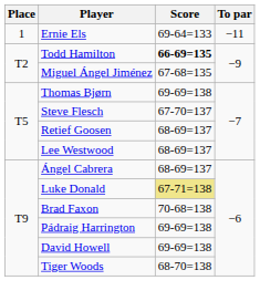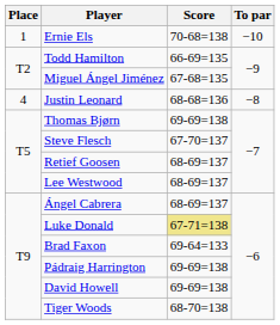 <table class="wikitable">
 <tr>
 <th>Place</th>
 <th>Player</th>
 <th>Score</th>
 <th>To par</th>
 </tr>
 <tr>
 <td align=center>1</td>
 <td> <a href='#'>Ernie Els</a></td>
-<td align=center>69-64=133</td>
-<td align=center>−11</td>
+<td align=center>70-68=138</td>
+<td align=center>−10</td>
 </tr>
 <tr>
 <td rowspan="2" align=center>T2</td>
 <td> <a href='#'>Todd Hamilton</a></td>
-<td align=center><strong>66-69=135</strong></td>
+<td align=center>66-69=135</td>
 <td rowspan="2" align=center>−9</td>
 </tr>
 <tr>
 <td> <a href='#'>Miguel Ángel Jiménez</a></td>
 <td align=center>67-68=135</td>
+</tr>
+<tr>
+<td align=center>4</td>
+<td> <a href='#'>Justin Leonard</a></td>
+<td align=center>68-68=136</td>
+<td align=center>−8</td>
 </tr>
 <tr>
 <td rowspan="4" align=center>T5</td>
 <td> <a href='#'>Thomas Bjørn</a></td>
 <td align=center>69-69=138</td>
 <td rowspan="4" align=center>−7</td>
 </tr>
 <tr>
 <td> <a href='#'>Steve Flesch</a></td>
 <td align=center>67-70=137</td>
 </tr>
 <tr>
 <td> <a href='#'>Retief Goosen</a></td>
 <td align=center>68-69=137</td>
 </tr>
 <tr>
 <td> <a href='#'>Lee Westwood</a></td>
 <td align=center>68-69=137</td>
 </tr>
 <tr>
 <td rowspan="6" align=center>T9</td>
 <td> <a href='#'>Ángel Cabrera</a></td>
 <td align=center>68-69=137</td>
 <td rowspan="6" align=center>−6</td>
 </tr>
 <tr>
 <td> <a href='#'>Luke Donald</a></td>
 <td align=center style="background: khaki;">67-71=138</td>
 </tr>
 <tr>
 <td> <a href='#'>Brad Faxon</a></td>
-<td align=center>70-68=138</td>
+<td align=center>69-64=133</td>
 </tr>
 <tr>
 <td> <a href='#'>Pádraig Harrington</a></td>
 <td align=center>69-69=138</td>
 </tr>
 <tr>
 <td> <a href='#'>David Howell</a></td>
 <td align=center>69-69=138</td>
 </tr>
 <tr>
 <td> <a href='#'>Tiger Woods</a></td>
 <td align=center>68-70=138</td>
 </tr>
 </table>
